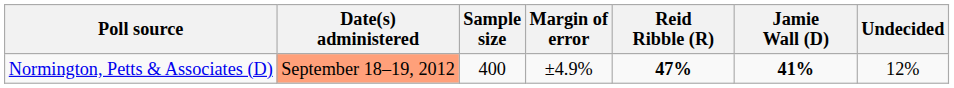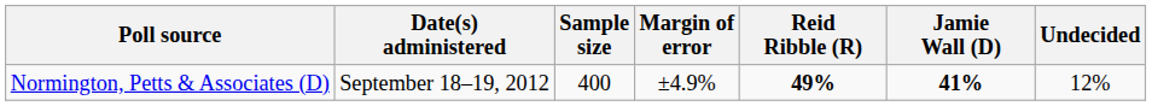 <table class="wikitable">
 <tr>
 <th>Poll source</th>
 <th>Date(s)<br>administered</th>
 <th>Sample<br>size</th>
 <th>Margin of<br>error</th>
 <th style="width:100px;">Reid<br>Ribble (R)</th>
 <th style="width:100px;">Jamie<br>Wall (D)</th>
 <th>Undecided</th>
 </tr>
 <tr>
 <td><a href='#'>Normington, Petts & Associates (D)</a></td>
-<td align=center style="background: lightsalmon;">September 18–19, 2012</td>
+<td align=center>September 18–19, 2012</td>
 <td align=center>400</td>
 <td align=center>±4.9%</td>
-<td align=center ><strong>47%</strong></td>
+<td align=center ><strong>49%</strong></td>
 <td align=center><strong>41%</strong></td>
 <td align=center>12%</td>
 </tr>
 </table>
